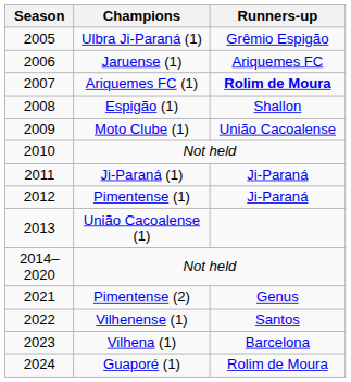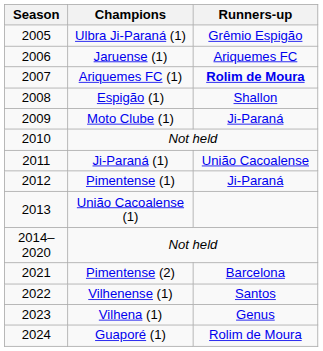 <table class="wikitable" style="text-align:center; margin-left:1em;">
 <tr>
 <th style="width:70px">Season</th>
 <th style="width:145px">Champions</th>
 <th style="width:145px">Runners-up</th>
 </tr>
 <tr>
 <td>2005</td>
 <td><a href='#'>Ulbra Ji-Paraná</a> (1)</td>
 <td><a href='#'>Grêmio Espigão</a></td>
 </tr>
 <tr>
 <td>2006</td>
 <td><a href='#'>Jaruense</a> (1)</td>
 <td><a href='#'>Ariquemes FC</a></td>
 </tr>
 <tr>
 <td>2007</td>
 <td><a href='#'>Ariquemes FC</a> (1)</td>
 <td><strong><a href='#'>Rolim de Moura</a></strong></td>
 </tr>
 <tr>
 <td>2008</td>
 <td><a href='#'>Espigão</a> (1)</td>
 <td><a href='#'>Shallon</a></td>
 </tr>
 <tr>
 <td>2009</td>
 <td><a href='#'>Moto Clube</a> (1)</td>
-<td><a href='#'>União Cacoalense</a></td>
+<td><a href='#'>Ji-Paraná</a></td>
 </tr>
 <tr>
 <td>2010</td>
 <td colspan=2><em>Not held</em></td>
 </tr>
 <tr>
 <td>2011</td>
 <td><a href='#'>Ji-Paraná</a> (1)</td>
-<td><a href='#'>Ji-Paraná</a></td>
+<td><a href='#'>União Cacoalense</a></td>
 </tr>
 <tr>
 <td>2012</td>
 <td><a href='#'>Pimentense</a> (1)</td>
 <td><a href='#'>Ji-Paraná</a></td>
 </tr>
 <tr>
 <td>2013</td>
 <td><a href='#'>União Cacoalense</a> (1)</td>
 <td></td>
 </tr>
 <tr>
 <td>2014–2020</td>
 <td colspan=2><em>Not held</em></td>
 </tr>
 <tr>
 <td>2021</td>
 <td><a href='#'>Pimentense</a> (2)</td>
-<td><a href='#'>Genus</a></td>
+<td><a href='#'>Barcelona</a></td>
 </tr>
 <tr>
 <td>2022</td>
 <td><a href='#'>Vilhenense</a> (1)</td>
 <td><a href='#'>Santos</a></td>
 </tr>
 <tr>
 <td>2023</td>
 <td><a href='#'>Vilhena</a> (1)</td>
-<td><a href='#'>Barcelona</a></td>
+<td><a href='#'>Genus</a></td>
 </tr>
 <tr>
 <td>2024</td>
 <td><a href='#'>Guaporé</a> (1)</td>
 <td><a href='#'>Rolim de Moura</a></td>
 </tr>
 </table>
